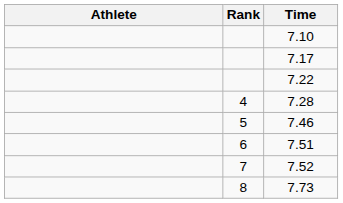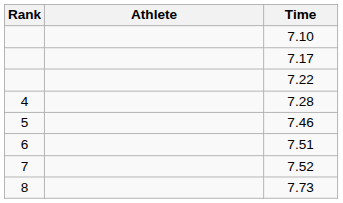 <table class=wikitable style="text-align:center">
 <tr>
+<th width=40>Rank</th>
 <th width=250>Athlete</th>
-<th width=40>Rank</th>
 <th width=80>Time</th>
 </tr>
 <tr>
+<td></td>
 <td align=left></td>
-<td></td>
 <td>7.10</td>
 </tr>
 <tr>
+<td></td>
 <td align=left></td>
-<td></td>
 <td>7.17</td>
 </tr>
 <tr>
+<td></td>
 <td align=left></td>
-<td></td>
 <td>7.22</td>
 </tr>
 <tr>
+<td>4</td>
 <td align=left></td>
-<td>4</td>
 <td>7.28</td>
 </tr>
 <tr>
+<td>5</td>
 <td align=left></td>
-<td>5</td>
 <td>7.46</td>
 </tr>
 <tr>
+<td>6</td>
 <td align=left></td>
-<td>6</td>
 <td>7.51</td>
 </tr>
 <tr>
+<td>7</td>
 <td align=left></td>
-<td>7</td>
 <td>7.52</td>
 </tr>
 <tr>
+<td>8</td>
 <td align=left></td>
-<td>8</td>
 <td>7.73</td>
 </tr>
 </table>
